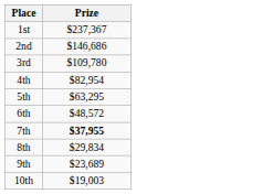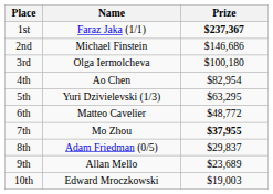 <table class="wikitable">
 <tr>
 <th width="50">Place</th>
+<th width="200">Name</th>
 <th width="125">Prize</th>
 </tr>
 <tr>
 <td align = "center">1st</td>
-<td align = "center">$237,367</td>
+<td align = "center"> <a href='#'>Faraz Jaka</a> (1/1)</td>
+<td align = "center"><strong>$237,367</strong></td>
 </tr>
 <tr>
 <td align = "center">2nd</td>
+<td align = "center"> Michael Finstein</td>
 <td align = "center">$146,686</td>
 </tr>
 <tr>
 <td align = "center">3rd</td>
-<td align = "center">$109,780</td>
+<td align = "center"> Olga Iermolcheva</td>
+<td align = "center">$100,180</td>
 </tr>
 <tr>
 <td align = "center">4th</td>
+<td align = "center"> Ao Chen</td>
 <td align = "center">$82,954</td>
 </tr>
 <tr>
 <td align = "center">5th</td>
+<td align = "center"> Yuri Dzivielevski (1/3)</td>
 <td align = "center">$63,295</td>
 </tr>
 <tr>
 <td align = "center">6th</td>
-<td align = "center">$48,572</td>
+<td align = "center"> Matteo Cavelier</td>
+<td align = "center">$48,772</td>
 </tr>
 <tr>
 <td align = "center">7th</td>
+<td align = "center"> Mo Zhou</td>
 <td align = "center"><strong>$37,955</strong></td>
 </tr>
 <tr>
 <td align = "center">8th</td>
-<td align = "center">$29,834</td>
+<td align = "center"> <a href='#'>Adam Friedman</a> (0/5)</td>
+<td align = "center">$29,837</td>
 </tr>
 <tr>
 <td align = "center">9th</td>
+<td align = "center"> Allan Mello</td>
 <td align = "center">$23,689</td>
 </tr>
 <tr>
 <td align = "center">10th</td>
+<td align = "center"> Edward Mroczkowski</td>
 <td align = "center">$19,003</td>
 </tr>
 </table>
